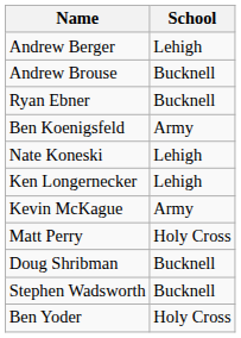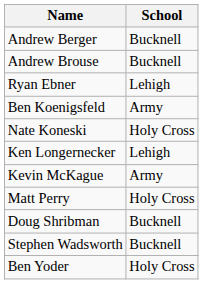 <table class=wikitable>
 <tr>
 <th>Name</th>
 <th>School</th>
 </tr>
 <tr>
 <td>Andrew Berger</td>
-<td>Lehigh</td>
+<td>Bucknell</td>
 </tr>
 <tr>
 <td>Andrew Brouse</td>
 <td>Bucknell</td>
 </tr>
 <tr>
 <td>Ryan Ebner</td>
-<td>Bucknell</td>
+<td>Lehigh</td>
 </tr>
 <tr>
 <td>Ben Koenigsfeld</td>
 <td>Army</td>
 </tr>
 <tr>
 <td>Nate Koneski</td>
-<td>Lehigh</td>
+<td>Holy Cross</td>
 </tr>
 <tr>
 <td>Ken Longernecker</td>
 <td>Lehigh</td>
 </tr>
 <tr>
 <td>Kevin McKague</td>
 <td>Army</td>
 </tr>
 <tr>
 <td>Matt Perry</td>
 <td>Holy Cross</td>
 </tr>
 <tr>
 <td>Doug Shribman</td>
 <td>Bucknell</td>
 </tr>
 <tr>
 <td>Stephen Wadsworth</td>
 <td>Bucknell</td>
 </tr>
 <tr>
 <td>Ben Yoder</td>
 <td>Holy Cross</td>
 </tr>
 </table>
